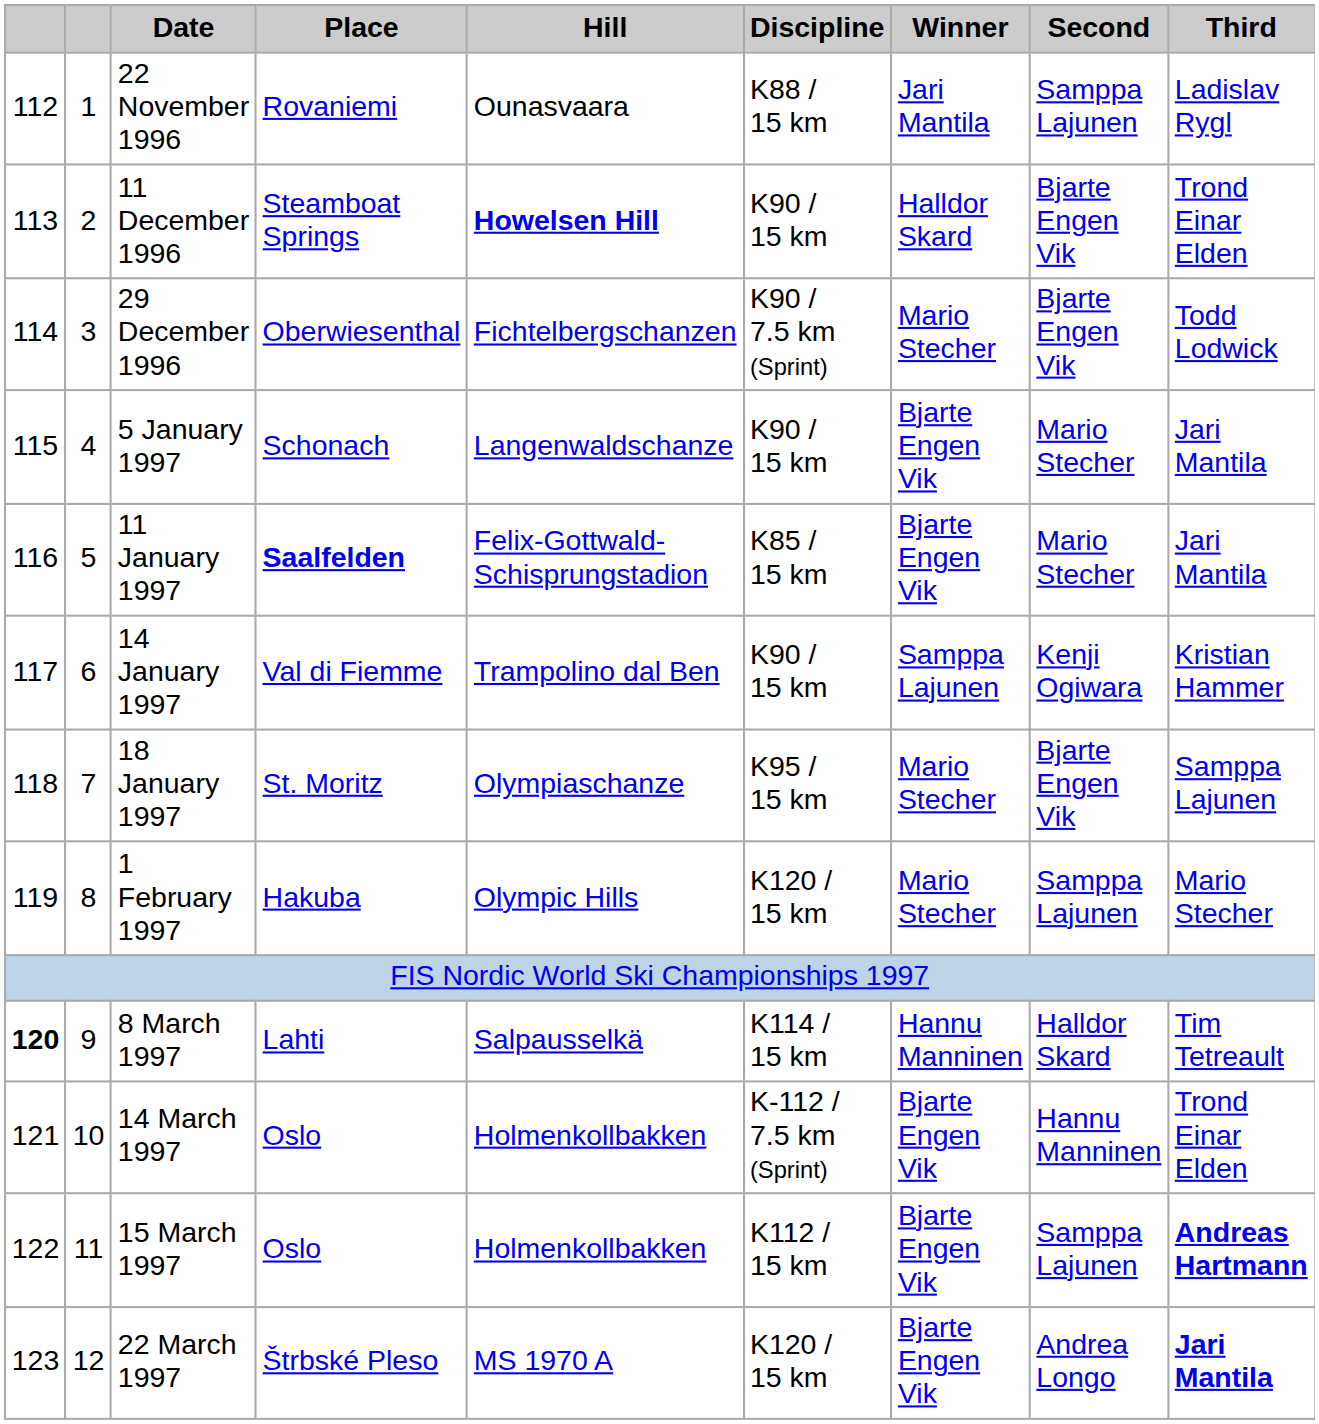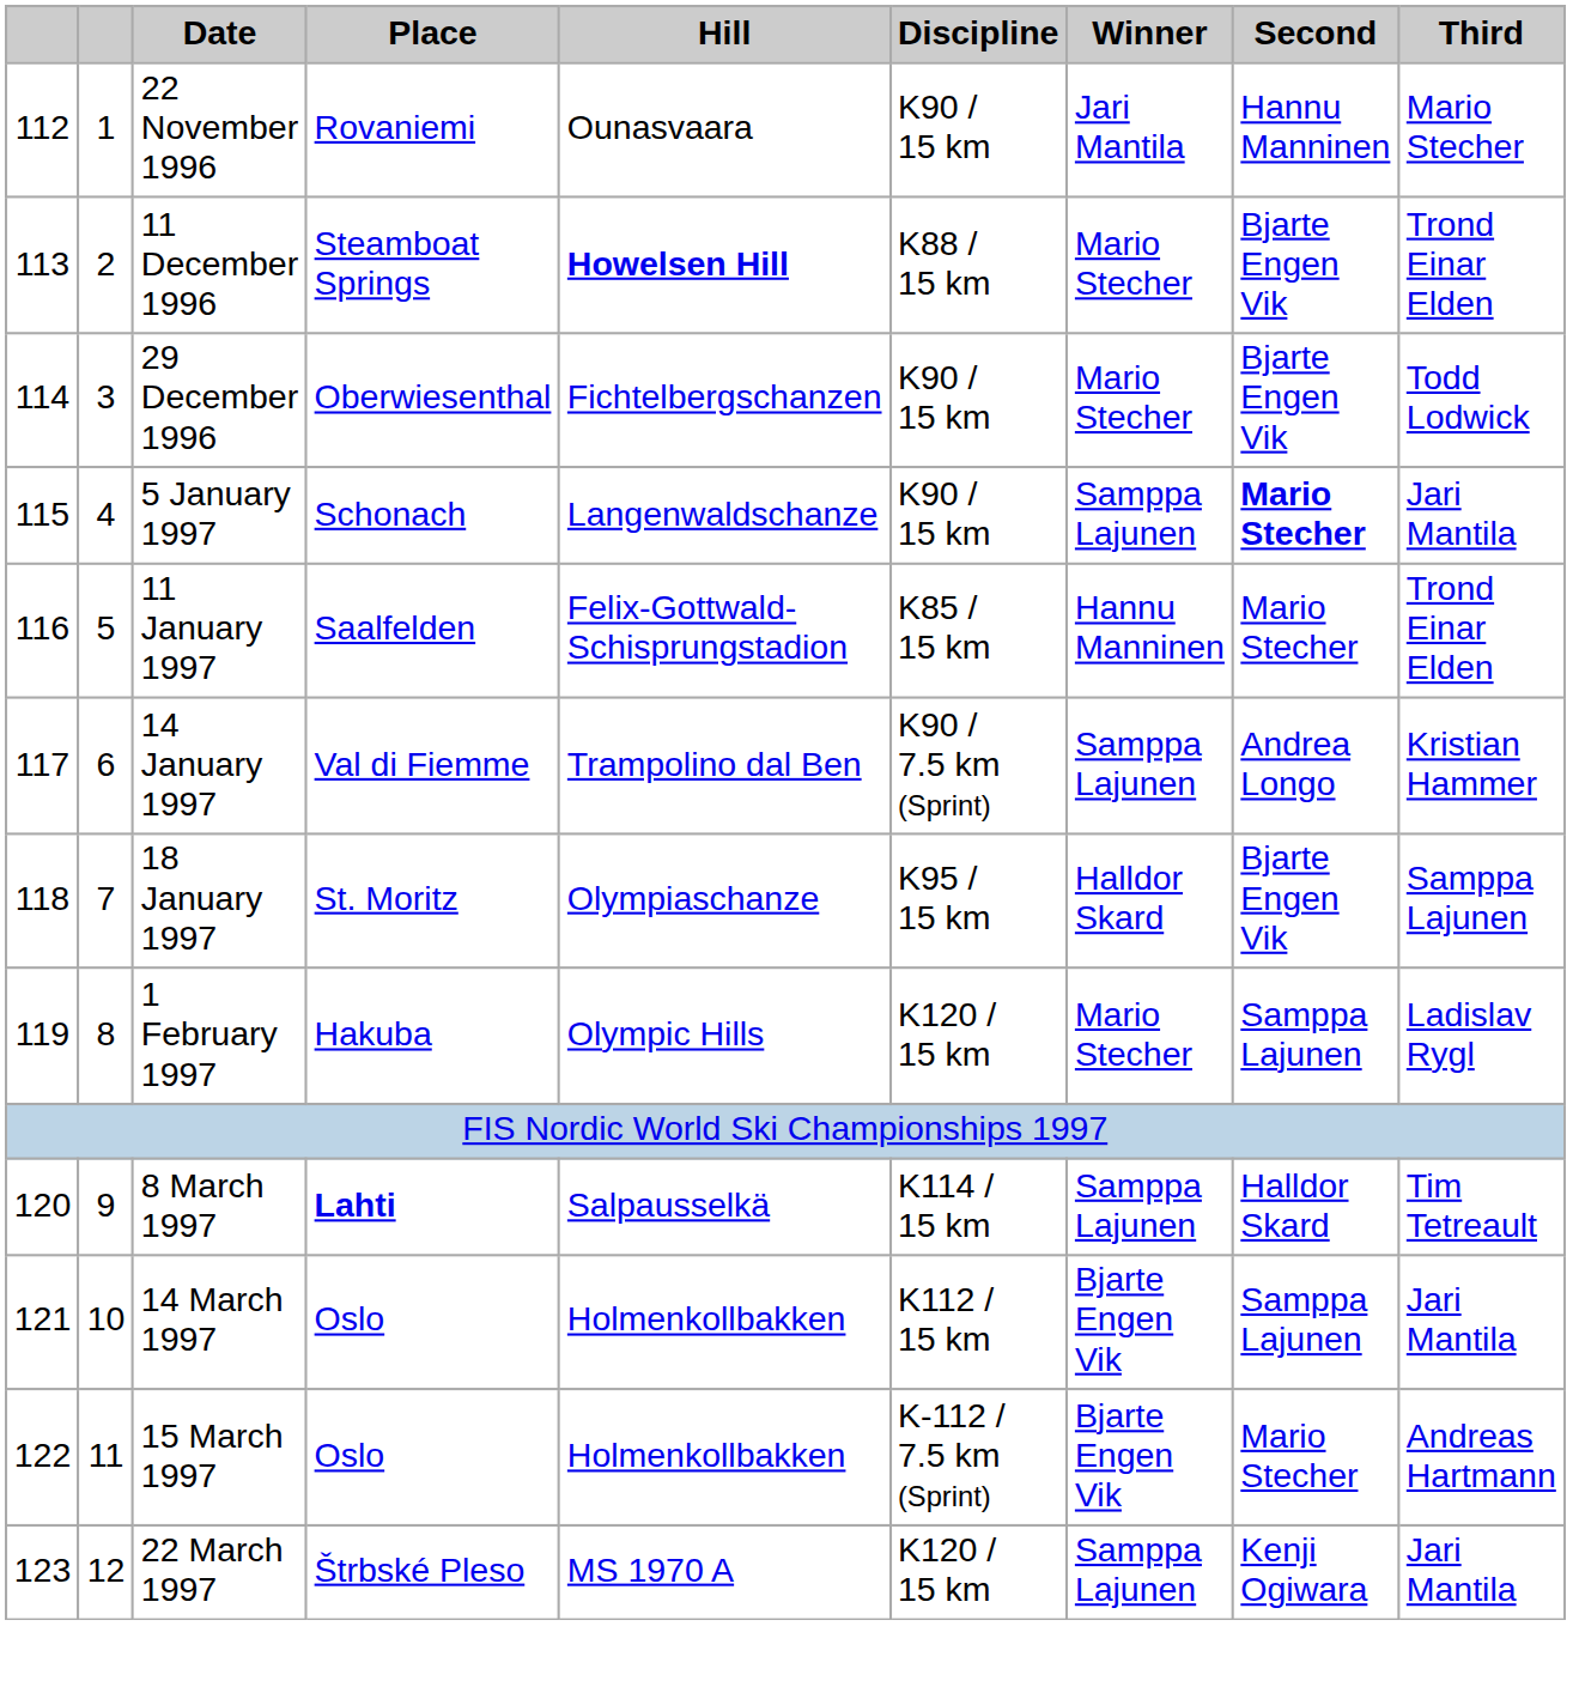 <table class="wikitable plainrowheaders" style="background:#fff; font-size:86%; line-height:16px; border:grey solid 1px; border-collapse:collapse;">
 <tr style="background:#ccc; text-align:center;">
 <th scope="col" style="background:#ccc; width=20 px;"></th>
 <th scope="col" style="background:#ccc; width=30 px;"></th>
 <th scope="col" style="background:#ccc; width:130px;">Date</th>
 <th scope="col" style="background:#ccc; width:180px;">Place</th>
 <th scope="col" style="background:#ccc; width:200px;">Hill</th>
 <th scope="col" style="background:#ccc; width:120px;">Discipline</th>
 <th scope="col" style="background:#ccc; width:185px;">Winner</th>
 <th scope="col" style="background:#ccc; width:185px;">Second</th>
 <th scope="col" style="background:#ccc; width:185px;">Third</th>
 </tr>
 <tr>
 <td align=center>112</td>
 <td align=center>1</td>
 <td>22 November 1996</td>
 <td> <a href='#'>Rovaniemi</a></td>
 <td>Ounasvaara</td>
-<td>K88 / 15 km</td>
+<td>K90 / 15 km</td>
 <td> <a href='#'>Jari Mantila</a></td>
-<td> <a href='#'>Samppa Lajunen</a></td>
-<td> <a href='#'>Ladislav Rygl</a></td>
+<td> <a href='#'>Hannu Manninen</a></td>
+<td> <a href='#'>Mario Stecher</a></td>
 </tr>
 <tr>
 <td align=center>113</td>
 <td align=center>2</td>
 <td>11 December 1996</td>
 <td> <a href='#'>Steamboat Springs</a></td>
 <td><strong><a href='#'>Howelsen Hill</a></strong></td>
-<td>K90 / 15 km</td>
-<td> <a href='#'>Halldor Skard</a></td>
+<td>K88 / 15 km</td>
+<td> <a href='#'>Mario Stecher</a></td>
 <td> <a href='#'>Bjarte Engen Vik</a></td>
 <td> <a href='#'>Trond Einar Elden</a></td>
 </tr>
 <tr>
 <td align=center>114</td>
 <td align=center>3</td>
 <td>29 December 1996</td>
 <td> <a href='#'>Oberwiesenthal</a></td>
 <td><a href='#'>Fichtelbergschanzen</a></td>
-<td>K90 / 7.5 km <small>(Sprint)</small></td>
+<td>K90 / 15 km</td>
 <td> <a href='#'>Mario Stecher</a></td>
 <td> <a href='#'>Bjarte Engen Vik</a></td>
 <td> <a href='#'>Todd Lodwick</a></td>
 </tr>
 <tr>
 <td align=center>115</td>
 <td align=center>4</td>
 <td>5 January 1997</td>
 <td> <a href='#'>Schonach</a></td>
 <td><a href='#'>Langenwaldschanze</a></td>
 <td>K90 / 15 km</td>
-<td> <a href='#'>Bjarte Engen Vik</a></td>
-<td> <a href='#'>Mario Stecher</a></td>
+<td> <a href='#'>Samppa Lajunen</a></td>
+<td><strong> <a href='#'>Mario Stecher</a></strong></td>
 <td> <a href='#'>Jari Mantila</a></td>
 </tr>
 <tr>
 <td align=center>116</td>
 <td align=center>5</td>
 <td>11 January 1997</td>
-<td><strong> <a href='#'>Saalfelden</a></strong></td>
+<td> <a href='#'>Saalfelden</a></td>
 <td><a href='#'>Felix-Gottwald-Schisprungstadion</a></td>
 <td>K85 / 15 km</td>
-<td> <a href='#'>Bjarte Engen Vik</a></td>
+<td> <a href='#'>Hannu Manninen</a></td>
 <td> <a href='#'>Mario Stecher</a></td>
-<td> <a href='#'>Jari Mantila</a></td>
+<td> <a href='#'>Trond Einar Elden</a></td>
 </tr>
 <tr>
 <td align=center>117</td>
 <td align=center>6</td>
 <td>14 January 1997</td>
 <td> <a href='#'>Val di Fiemme</a></td>
 <td><a href='#'>Trampolino dal Ben</a></td>
-<td>K90 / 15 km</td>
+<td>K90 / 7.5 km <small>(Sprint)</small></td>
 <td> <a href='#'>Samppa Lajunen</a></td>
-<td> <a href='#'>Kenji Ogiwara</a></td>
+<td> <a href='#'>Andrea Longo</a></td>
 <td> <a href='#'>Kristian Hammer</a></td>
 </tr>
 <tr>
 <td align=center>118</td>
 <td align=center>7</td>
 <td>18 January 1997</td>
 <td> <a href='#'>St. Moritz</a></td>
 <td><a href='#'>Olympiaschanze</a></td>
 <td>K95 / 15 km</td>
-<td> <a href='#'>Mario Stecher</a></td>
+<td> <a href='#'>Halldor Skard</a></td>
 <td> <a href='#'>Bjarte Engen Vik</a></td>
 <td> <a href='#'>Samppa Lajunen</a></td>
 </tr>
 <tr>
 <td align=center>119</td>
 <td align=center>8</td>
 <td>1 February 1997</td>
 <td> <a href='#'>Hakuba</a></td>
 <td><a href='#'>Olympic Hills</a></td>
 <td>K120 / 15 km</td>
 <td> <a href='#'>Mario Stecher</a></td>
 <td> <a href='#'>Samppa Lajunen</a></td>
-<td> <a href='#'>Mario Stecher</a></td>
+<td> <a href='#'>Ladislav Rygl</a></td>
 </tr>
 <tr bgcolor=#BCD4E6>
 <td colspan=9 align=center><a href='#'>FIS Nordic World Ski Championships 1997</a></td>
 </tr>
 <tr>
-<td align=center><strong>120</strong></td>
+<td align=center>120</td>
 <td align=center>9</td>
 <td>8 March 1997</td>
-<td> <a href='#'>Lahti</a></td>
+<td><strong> <a href='#'>Lahti</a></strong></td>
 <td><a href='#'>Salpausselkä</a></td>
 <td>K114 / 15 km</td>
-<td> <a href='#'>Hannu Manninen</a></td>
+<td> <a href='#'>Samppa Lajunen</a></td>
 <td> <a href='#'>Halldor Skard</a></td>
 <td> <a href='#'>Tim Tetreault</a></td>
 </tr>
 <tr>
 <td align=center>121</td>
 <td align=center>10</td>
 <td>14 March 1997</td>
 <td> <a href='#'>Oslo</a></td>
 <td><a href='#'>Holmenkollbakken</a></td>
-<td>K-112 / 7.5 km <small>(Sprint)</small></td>
+<td>K112 / 15 km</td>
 <td> <a href='#'>Bjarte Engen Vik</a></td>
-<td> <a href='#'>Hannu Manninen</a></td>
-<td> <a href='#'>Trond Einar Elden</a></td>
+<td> <a href='#'>Samppa Lajunen</a></td>
+<td> <a href='#'>Jari Mantila</a></td>
 </tr>
 <tr>
 <td align=center>122</td>
 <td align=center>11</td>
 <td>15 March 1997</td>
 <td> <a href='#'>Oslo</a></td>
 <td><a href='#'>Holmenkollbakken</a></td>
-<td>K112 / 15 km</td>
+<td>K-112 / 7.5 km <small>(Sprint)</small></td>
 <td> <a href='#'>Bjarte Engen Vik</a></td>
-<td> <a href='#'>Samppa Lajunen</a></td>
-<td><strong> <a href='#'>Andreas Hartmann</a></strong></td>
+<td> <a href='#'>Mario Stecher</a></td>
+<td> <a href='#'>Andreas Hartmann</a></td>
 </tr>
 <tr>
 <td align=center>123</td>
 <td align=center>12</td>
 <td>22 March 1997</td>
 <td> <a href='#'>Štrbské Pleso</a></td>
 <td><a href='#'>MS 1970 A</a></td>
 <td>K120 / 15 km</td>
-<td> <a href='#'>Bjarte Engen Vik</a></td>
-<td> <a href='#'>Andrea Longo</a></td>
-<td><strong> <a href='#'>Jari Mantila</a></strong></td>
+<td> <a href='#'>Samppa Lajunen</a></td>
+<td> <a href='#'>Kenji Ogiwara</a></td>
+<td> <a href='#'>Jari Mantila</a></td>
 </tr>
 </table>
